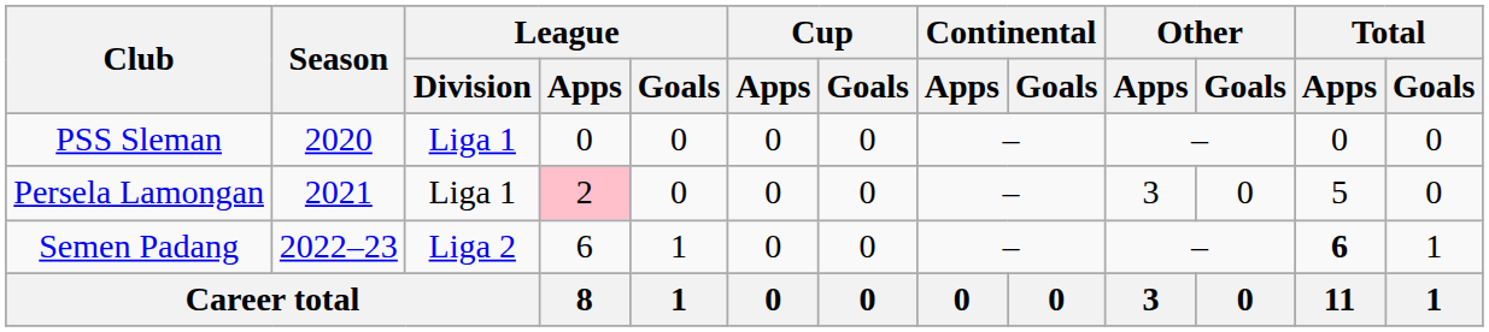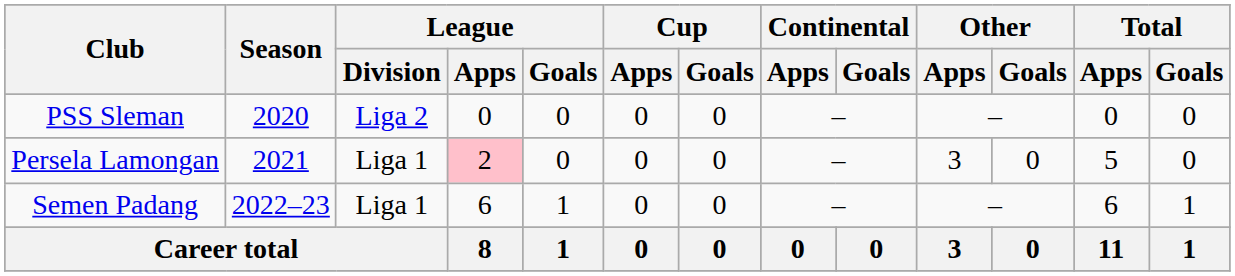 <table class="wikitable" style="text-align: center">
 <tr>
 <th rowspan="2">Club</th>
 <th rowspan="2">Season</th>
 <th colspan="3">League</th>
 <th colspan="2">Cup</th>
 <th colspan="2">Continental</th>
 <th colspan="2">Other</th>
 <th colspan="2">Total</th>
 </tr>
 <tr>
 <th>Division</th>
 <th>Apps</th>
 <th>Goals</th>
 <th>Apps</th>
 <th>Goals</th>
 <th>Apps</th>
 <th>Goals</th>
 <th>Apps</th>
 <th>Goals</th>
 <th>Apps</th>
 <th>Goals</th>
 </tr>
 <tr>
 <td rowspan="1"><a href='#'>PSS Sleman</a></td>
 <td><a href='#'>2020</a></td>
-<td rowspan="1" valign="center"><a href='#'>Liga 1</a></td>
+<td rowspan="1" valign="center"><a href='#'>Liga 2</a></td>
 <td>0</td>
 <td>0</td>
 <td>0</td>
 <td>0</td>
 <td colspan="2">–</td>
 <td colspan="2">–</td>
 <td>0</td>
 <td>0</td>
 </tr>
 <tr>
 <td rowspan="1"><a href='#'>Persela Lamongan</a></td>
 <td><a href='#'>2021</a></td>
 <td rowspan="1" valign="center">Liga 1</td>
 <td style="background: pink;">2</td>
 <td>0</td>
 <td>0</td>
 <td>0</td>
 <td colspan="2">–</td>
 <td>3</td>
 <td>0</td>
 <td>5</td>
 <td>0</td>
 </tr>
 <tr>
 <td rowspan="1"><a href='#'>Semen Padang</a></td>
 <td><a href='#'>2022–23</a></td>
-<td rowspan="1" valign="center"><a href='#'>Liga 2</a></td>
+<td rowspan="1" valign="center">Liga 1</td>
 <td>6</td>
 <td>1</td>
 <td>0</td>
 <td>0</td>
 <td colspan="2">–</td>
 <td colspan="2">–</td>
-<td><strong>6</strong></td>
+<td>6</td>
 <td>1</td>
 </tr>
 <tr>
 <th colspan=3>Career total</th>
 <th>8</th>
 <th>1</th>
 <th>0</th>
 <th>0</th>
 <th>0</th>
 <th>0</th>
 <th>3</th>
 <th>0</th>
 <th>11</th>
 <th>1</th>
 </tr>
 </table>
